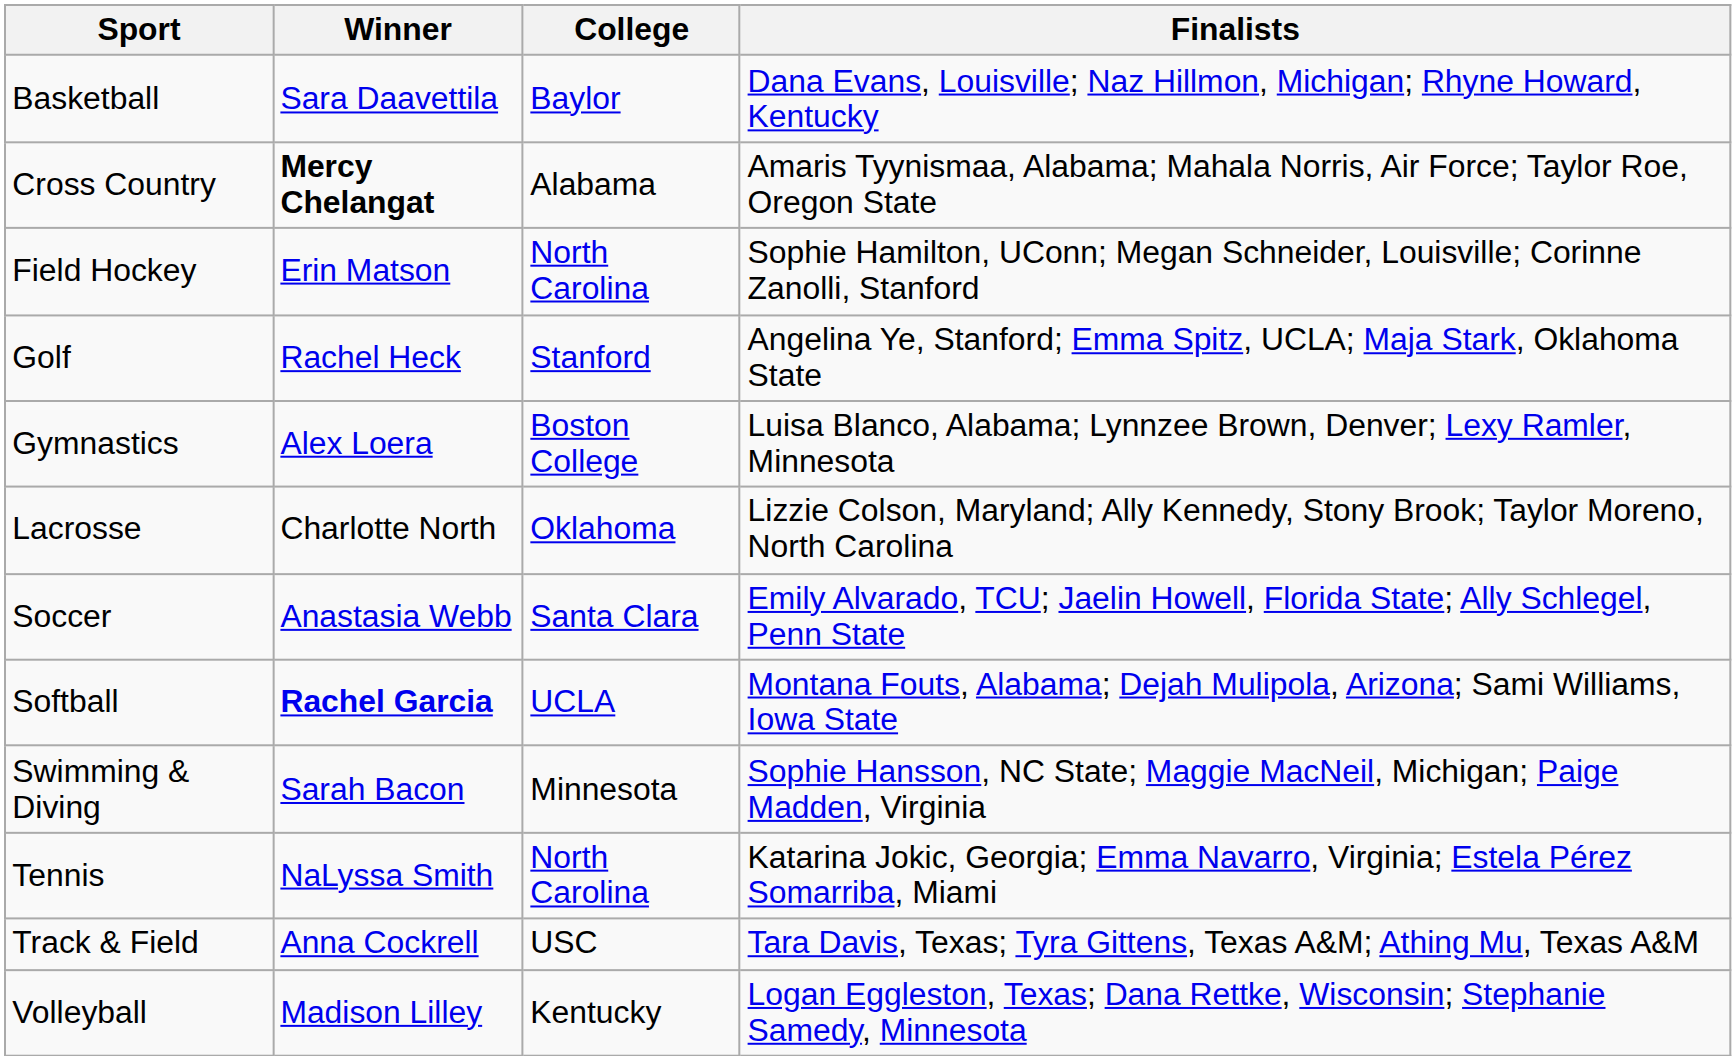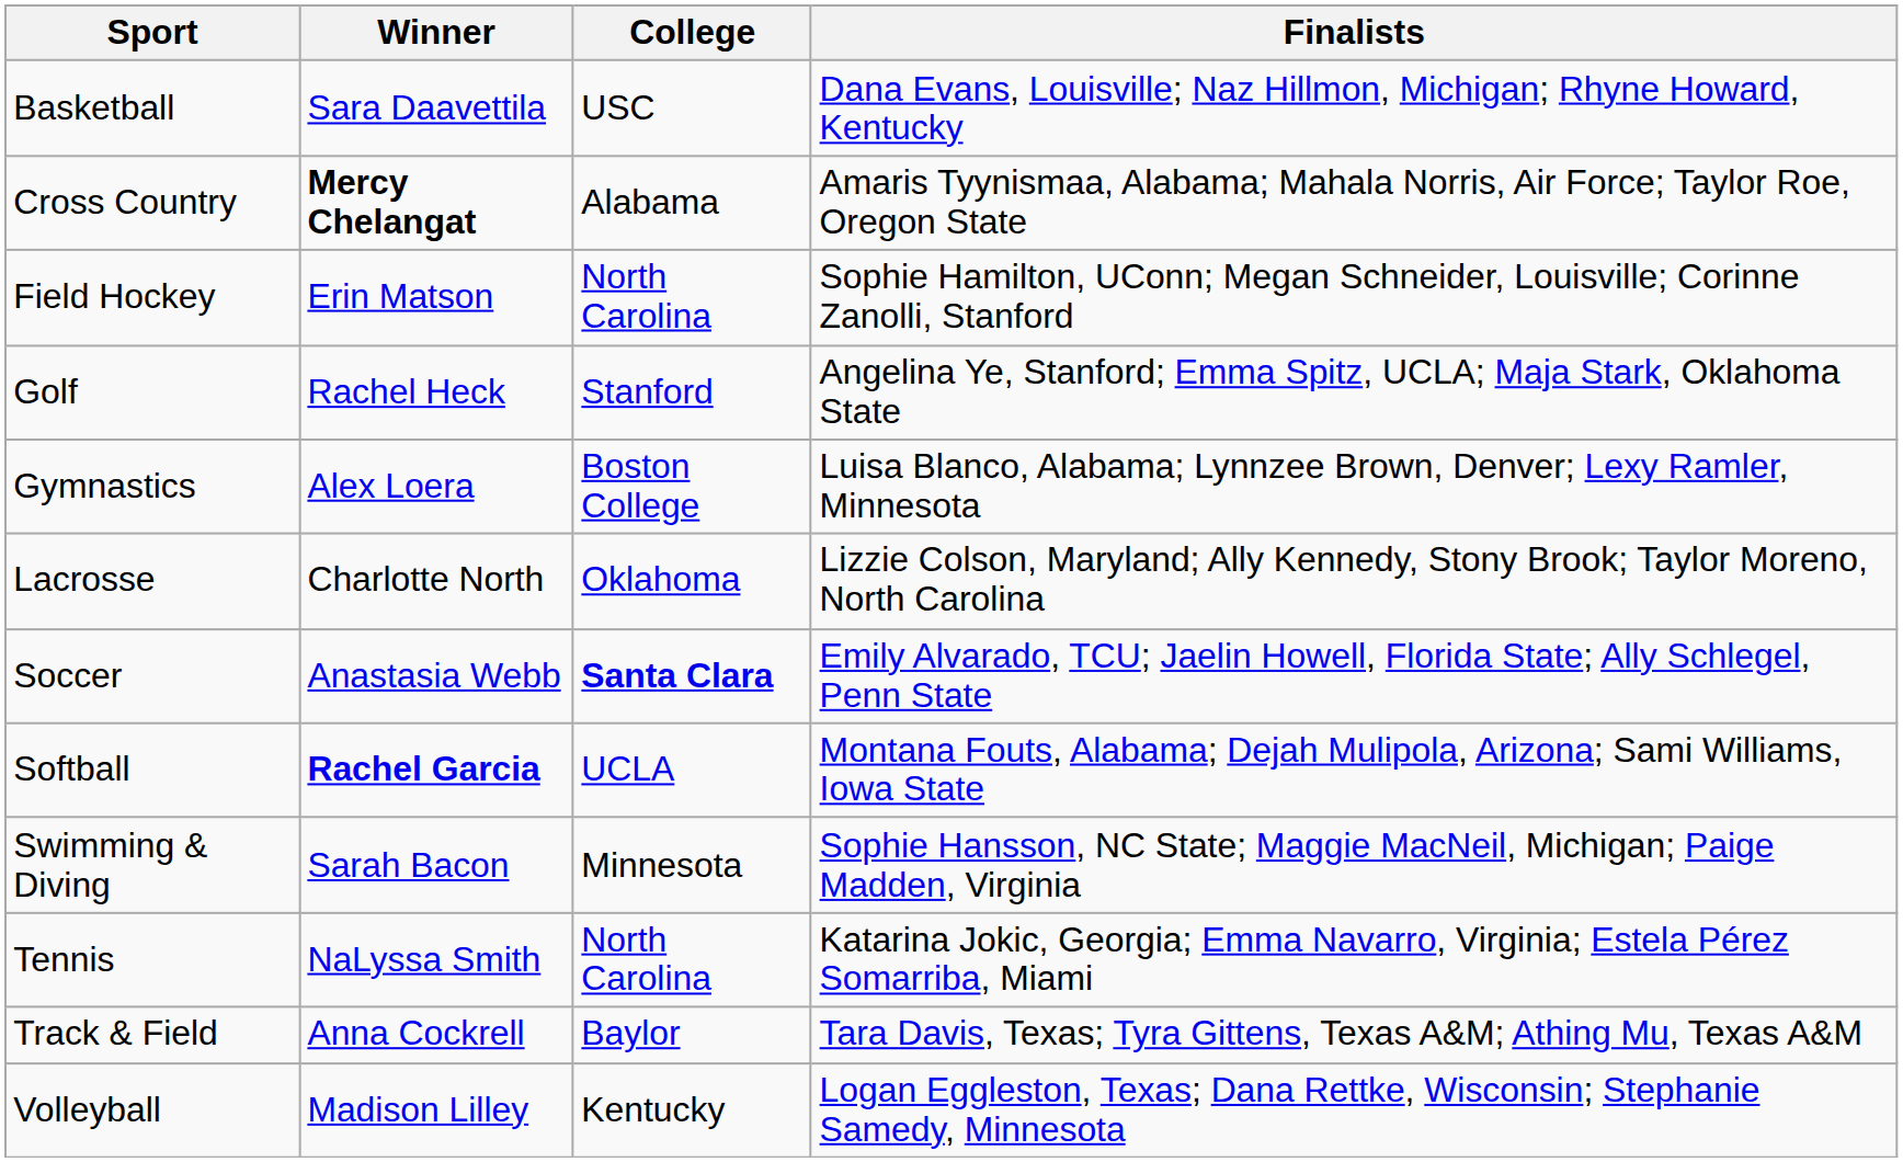 <table class="wikitable">
 <tr>
 <th>Sport</th>
 <th>Winner</th>
 <th>College</th>
 <th>Finalists</th>
 </tr>
 <tr>
 <td>Basketball</td>
 <td><a href='#'>Sara Daavettila</a></td>
-<td><a href='#'>Baylor</a></td>
+<td>USC</td>
 <td><a href='#'>Dana Evans</a>, <a href='#'>Louisville</a>; <a href='#'>Naz Hillmon</a>, <a href='#'>Michigan</a>; <a href='#'>Rhyne Howard</a>, <a href='#'>Kentucky</a></td>
 </tr>
 <tr>
 <td>Cross Country</td>
 <td><strong>Mercy Chelangat</strong></td>
 <td>Alabama</td>
 <td>Amaris Tyynismaa, Alabama; Mahala Norris, Air Force; Taylor Roe, Oregon State</td>
 </tr>
 <tr>
 <td>Field Hockey</td>
 <td><a href='#'>Erin Matson</a></td>
 <td><a href='#'>North Carolina</a></td>
 <td>Sophie Hamilton, UConn; Megan Schneider, Louisville; Corinne Zanolli, Stanford</td>
 </tr>
 <tr>
 <td>Golf</td>
 <td><a href='#'>Rachel Heck</a></td>
 <td><a href='#'>Stanford</a></td>
 <td>Angelina Ye, Stanford; <a href='#'>Emma Spitz</a>, UCLA; <a href='#'>Maja Stark</a>, Oklahoma State</td>
 </tr>
 <tr>
 <td>Gymnastics</td>
 <td><a href='#'>Alex Loera</a></td>
 <td><a href='#'>Boston College</a></td>
 <td>Luisa Blanco, Alabama; Lynnzee Brown, Denver; <a href='#'>Lexy Ramler</a>, Minnesota</td>
 </tr>
 <tr>
 <td>Lacrosse</td>
 <td>Charlotte North</td>
 <td><a href='#'>Oklahoma</a></td>
 <td>Lizzie Colson, Maryland; Ally Kennedy, Stony Brook; Taylor Moreno, North Carolina</td>
 </tr>
 <tr>
 <td>Soccer</td>
 <td><a href='#'>Anastasia Webb</a></td>
-<td><a href='#'>Santa Clara</a></td>
+<td><strong><a href='#'>Santa Clara</a></strong></td>
 <td><a href='#'>Emily Alvarado</a>, <a href='#'>TCU</a>; <a href='#'>Jaelin Howell</a>, <a href='#'>Florida State</a>; <a href='#'>Ally Schlegel</a>, <a href='#'>Penn State</a></td>
 </tr>
 <tr>
 <td>Softball</td>
 <td><strong><a href='#'>Rachel Garcia</a></strong></td>
 <td><a href='#'>UCLA</a></td>
 <td><a href='#'>Montana Fouts</a>, <a href='#'>Alabama</a>; <a href='#'>Dejah Mulipola</a>, <a href='#'>Arizona</a>; Sami Williams, <a href='#'>Iowa State</a></td>
 </tr>
 <tr>
 <td>Swimming & Diving</td>
 <td><a href='#'>Sarah Bacon</a></td>
 <td>Minnesota</td>
 <td><a href='#'>Sophie Hansson</a>, NC State; <a href='#'>Maggie MacNeil</a>, Michigan; <a href='#'>Paige Madden</a>, Virginia</td>
 </tr>
 <tr>
 <td>Tennis</td>
 <td><a href='#'>NaLyssa Smith</a></td>
 <td><a href='#'>North Carolina</a></td>
 <td>Katarina Jokic, Georgia; <a href='#'>Emma Navarro</a>, Virginia; <a href='#'>Estela Pérez Somarriba</a>, Miami</td>
 </tr>
 <tr>
 <td>Track & Field</td>
 <td><a href='#'>Anna Cockrell</a></td>
-<td>USC</td>
+<td><a href='#'>Baylor</a></td>
 <td><a href='#'>Tara Davis</a>, Texas; <a href='#'>Tyra Gittens</a>, Texas A&M; <a href='#'>Athing Mu</a>, Texas A&M</td>
 </tr>
 <tr>
 <td>Volleyball</td>
 <td><a href='#'>Madison Lilley</a></td>
 <td>Kentucky</td>
 <td><a href='#'>Logan Eggleston</a>, <a href='#'>Texas</a>; <a href='#'>Dana Rettke</a>, <a href='#'>Wisconsin</a>; <a href='#'>Stephanie Samedy</a>, <a href='#'>Minnesota</a></td>
 </tr>
 </table>
